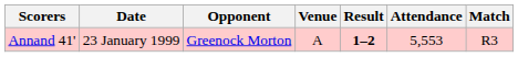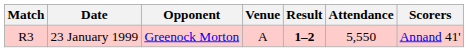 <table class="wikitable" style="font-size:100%; text-align:center">
 <tr>
-<th>Scorers</th>
+<th>Match</th>
 <th>Date</th>
 <th>Opponent</th>
 <th>Venue</th>
 <th>Result</th>
 <th>Attendance</th>
-<th>Match</th>
+<th>Scorers</th>
 </tr>
 <tr style="background: #FFCCCC;">
-<td><a href='#'>Annand</a> 41'</td>
+<td>R3</td>
 <td>23 January 1999</td>
 <td><a href='#'>Greenock Morton</a></td>
 <td>A</td>
 <td><strong>1–2</strong></td>
-<td>5,553</td>
-<td>R3</td>
+<td>5,550</td>
+<td><a href='#'>Annand</a> 41'</td>
 </tr>
 </table>
